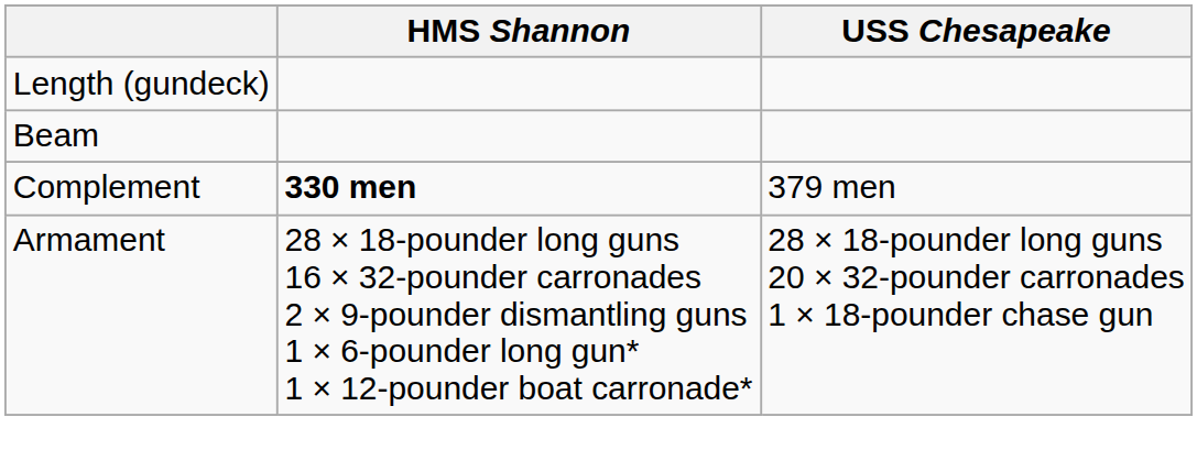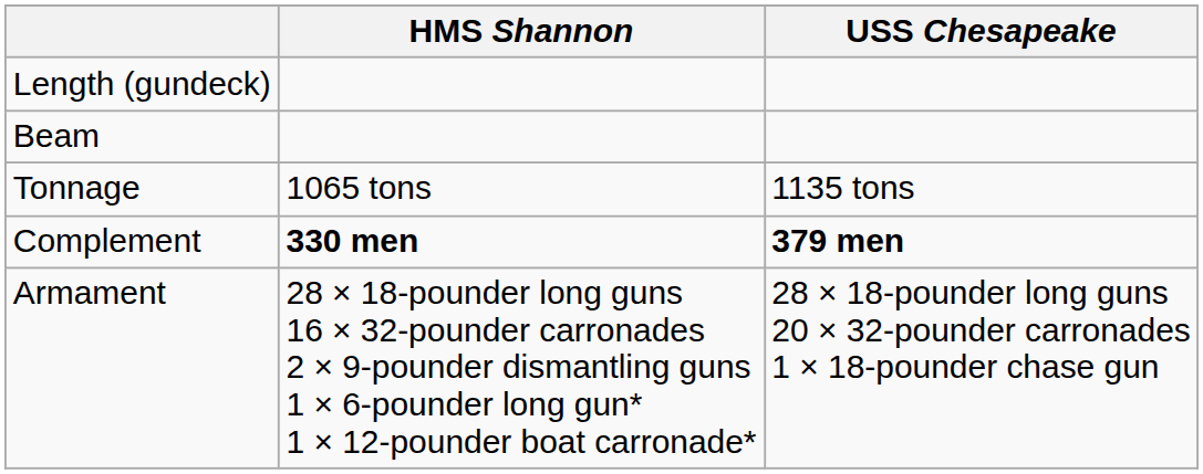 <table class="wikitable">
 <tr>
 </tr>
 <tr>
 <th></th>
 <th>HMS <em>Shannon</em></th>
 <th>USS <em>Chesapeake</em></th>
 </tr>
 <tr>
 <td>Length (gundeck)</td>
 <td></td>
 <td></td>
 </tr>
 <tr>
 <td>Beam</td>
 <td></td>
 <td></td>
 </tr>
 <tr>
+<td>Tonnage</td>
+<td>1065 tons</td>
+<td>1135 tons</td>
+</tr>
+<tr>
 <td>Complement</td>
 <td><strong>330 men</strong></td>
-<td>379 men</td>
+<td><strong>379 men</strong></td>
 </tr>
 <tr valign="top">
 <td>Armament</td>
 <td>28 × 18-pounder long guns<br>16 × 32-pounder carronades<br>2 × 9-pounder dismantling guns<br> 1 × 6-pounder long gun*<br>1 × 12-pounder boat carronade*</td>
 <td>28 × 18-pounder long guns<br>20 × 32-pounder carronades<br>1 × 18-pounder chase gun</td>
 </tr>
 </table>
